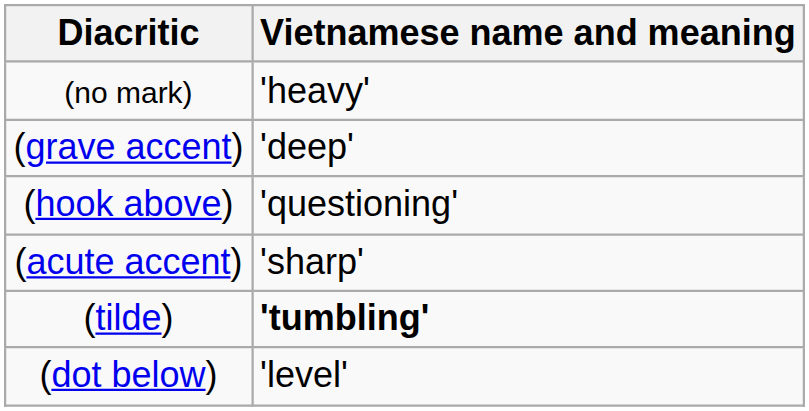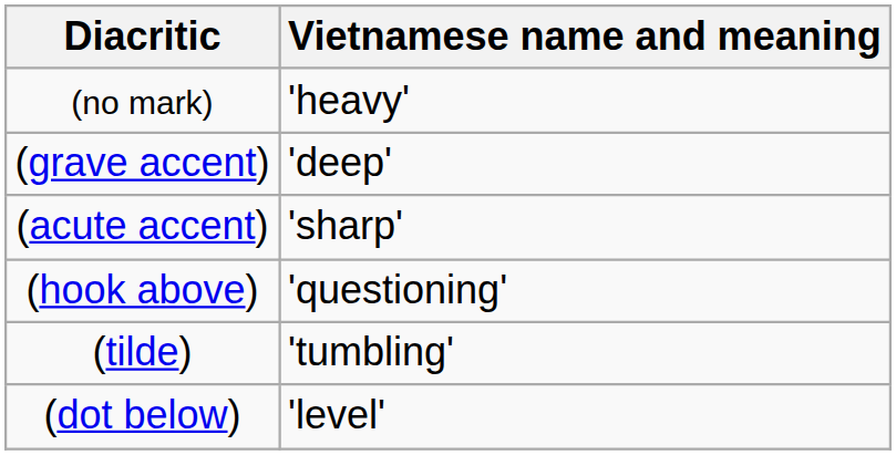 <table class="wikitable">
 <tr>
 <th>Diacritic</th>
 <th>Vietnamese name and meaning</th>
 </tr>
 <tr>
 <td align="center"><small>(no mark)</small></td>
 <td> 'heavy'</td>
 </tr>
 <tr>
 <td align="center"> (<a href='#'>grave accent</a>)</td>
 <td> 'deep'</td>
 </tr>
 <tr>
+<td align="center"> (<a href='#'>acute accent</a>)</td>
+<td> 'sharp'</td>
+</tr>
+<tr>
 <td align="center"> (<a href='#'>hook above</a>)</td>
 <td> 'questioning'</td>
 </tr>
 <tr>
-<td align="center"> (<a href='#'>acute accent</a>)</td>
-<td> 'sharp'</td>
-</tr>
-<tr>
 <td align="center"> (<a href='#'>tilde</a>)</td>
-<td><strong> 'tumbling'</strong></td>
+<td> 'tumbling'</td>
 </tr>
 <tr>
 <td align="center"> (<a href='#'>dot below</a>)</td>
 <td> 'level'</td>
 </tr>
 </table>
